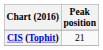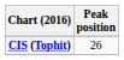 <table class="wikitable plainrowheaders sortable" style="text-align:center;">
 <tr>
 <th scope="col">Chart (2016)</th>
 <th scope="col">Peak<br>position</th>
 </tr>
 <tr>
 </tr>
 <tr>
 </tr>
 <tr>
 </tr>
 <tr>
 <th scope="row"><a href='#'>CIS</a> (<a href='#'>Tophit</a>)</th>
-<td align="center">21</td>
+<td align="center">26</td>
 </tr>
 <tr>
 </tr>
 <tr>
 </tr>
 <tr>
 </tr>
 <tr>
 </tr>
 <tr>
 </tr>
 <tr>
 </tr>
 <tr>
 </tr>
 <tr>
 </tr>
 </table>
